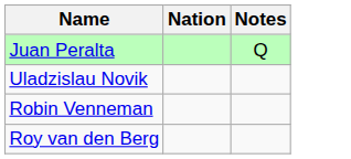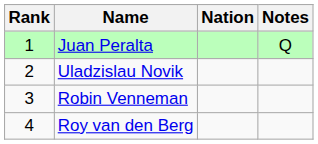 <table class="wikitable sortable" style="text-align:center">
 <tr>
+<th>Rank</th>
 <th>Name</th>
 <th>Nation</th>
 <th>Notes</th>
 </tr>
 <tr bgcolor=bbffbb>
+<td>1</td>
 <td align=left><a href='#'>Juan Peralta</a></td>
 <td align=left></td>
 <td>Q</td>
 </tr>
 <tr>
+<td>2</td>
 <td align=left><a href='#'>Uladzislau Novik</a></td>
 <td align=left></td>
 <td></td>
 </tr>
 <tr>
+<td>3</td>
 <td align=left><a href='#'>Robin Venneman</a></td>
 <td align=left></td>
 <td></td>
 </tr>
 <tr>
+<td>4</td>
 <td align=left><a href='#'>Roy van den Berg</a></td>
 <td align=left></td>
 <td></td>
 </tr>
 </table>
